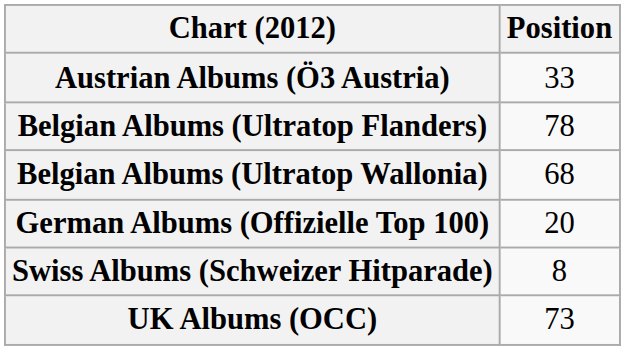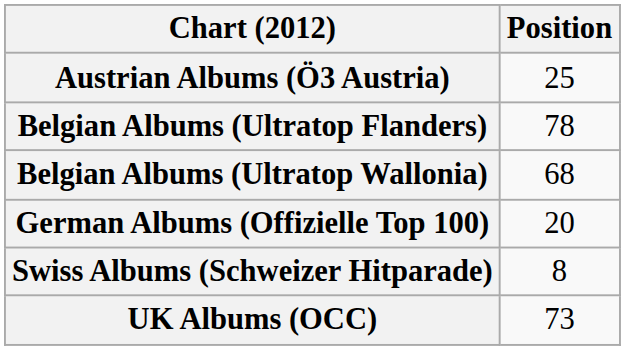 <table class="wikitable sortable plainrowheaders">
 <tr>
 <th scope="col">Chart (2012)</th>
 <th scope="col">Position</th>
 </tr>
 <tr>
 <th scope="row">Austrian Albums (Ö3 Austria)</th>
-<td align="center">33</td>
+<td align="center">25</td>
 </tr>
 <tr>
 <th scope="row">Belgian Albums (Ultratop Flanders)</th>
 <td align="center">78</td>
 </tr>
 <tr>
 <th scope="row">Belgian Albums (Ultratop Wallonia)</th>
 <td align="center">68</td>
 </tr>
 <tr>
 <th scope="row">German Albums (Offizielle Top 100)</th>
 <td align="center">20</td>
 </tr>
 <tr>
 <th scope="row">Swiss Albums (Schweizer Hitparade)</th>
 <td align="center">8</td>
 </tr>
 <tr>
 <th scope="row">UK Albums (OCC)</th>
 <td align="center">73</td>
 </tr>
 </table>
